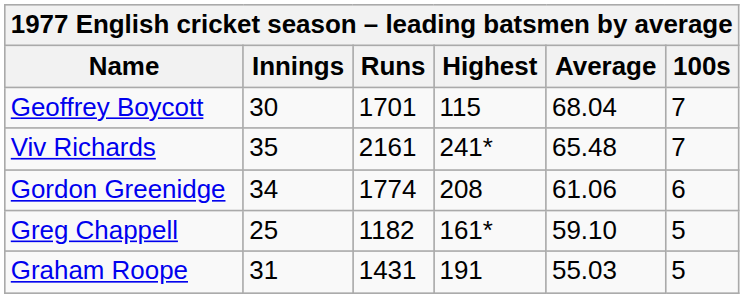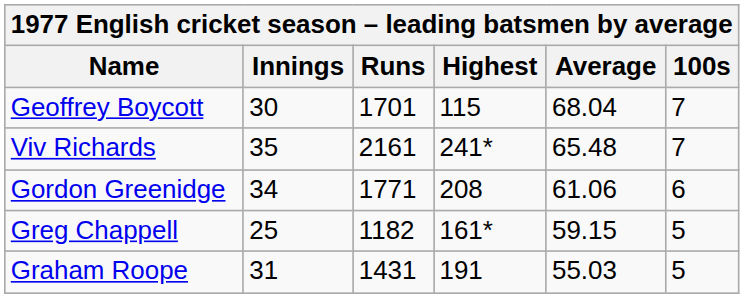 <table class="wikitable">
 <tr>
 <th bgcolor="#efefef" colspan="7">1977 English cricket season – leading batsmen by average</th>
 </tr>
 <tr bgcolor="#efefef">
 <th>Name</th>
 <th>Innings</th>
 <th>Runs</th>
 <th>Highest</th>
 <th>Average</th>
 <th>100s</th>
 </tr>
 <tr>
 <td><a href='#'>Geoffrey Boycott</a></td>
 <td>30</td>
 <td>1701</td>
 <td>115</td>
 <td>68.04</td>
 <td>7</td>
 </tr>
 <tr>
 <td><a href='#'>Viv Richards</a></td>
 <td>35</td>
 <td>2161</td>
 <td>241*</td>
 <td>65.48</td>
 <td>7</td>
 </tr>
 <tr>
 <td><a href='#'>Gordon Greenidge</a></td>
 <td>34</td>
-<td>1774</td>
+<td>1771</td>
 <td>208</td>
 <td>61.06</td>
 <td>6</td>
 </tr>
 <tr>
 <td><a href='#'>Greg Chappell</a></td>
 <td>25</td>
 <td>1182</td>
 <td>161*</td>
-<td>59.10</td>
+<td>59.15</td>
 <td>5</td>
 </tr>
 <tr>
 <td><a href='#'>Graham Roope</a></td>
 <td>31</td>
 <td>1431</td>
 <td>191</td>
 <td>55.03</td>
 <td>5</td>
 </tr>
 </table>
